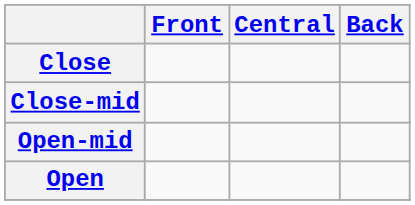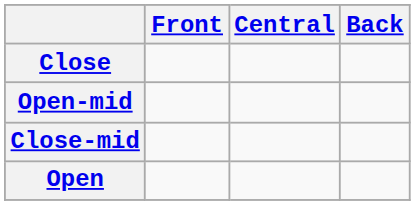 <table class="wikitable" style="text-align:center;">
 <tr>
 <th> </th>
 <th><a href='#'>Front</a></th>
 <th><a href='#'>Central</a></th>
 <th><a href='#'>Back</a></th>
 </tr>
 <tr>
 <th><a href='#'>Close</a></th>
 <td></td>
 <td> </td>
 <td></td>
 </tr>
 <tr>
-<th><a href='#'>Close-mid</a></th>
+<th><a href='#'>Open-mid</a></th>
 <td></td>
 <td> </td>
 <td></td>
 </tr>
 <tr>
-<th><a href='#'>Open-mid</a></th>
+<th><a href='#'>Close-mid</a></th>
 <td></td>
 <td> </td>
 <td></td>
 </tr>
 <tr>
 <th><a href='#'>Open</a></th>
 <td> </td>
 <td></td>
 <td> </td>
 </tr>
 </table>
